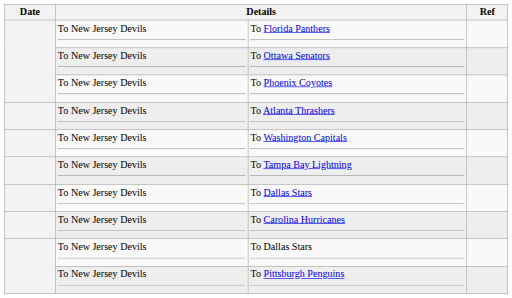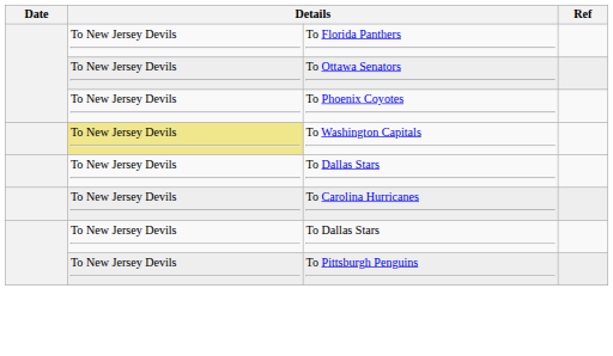 <table class="wikitable plainrowheaders" style="width: 50em;">
 <tr>
 <th scope="col">Date</th>
 <th scope="col" colspan="2">Details</th>
 <th scope="col">Ref</th>
 </tr>
 <tr>
 <th scope="row" rowspan=3></th>
 <td valign="top">To New Jersey Devils <hr></td>
 <td valign="top">To <a href='#'>Florida Panthers</a> <hr></td>
 <td></td>
 </tr>
 <tr bgcolor="#eeeeee">
 <td valign="top">To New Jersey Devils <hr></td>
 <td valign="top">To <a href='#'>Ottawa Senators</a> <hr></td>
 <td></td>
 </tr>
 <tr>
 <td valign="top">To New Jersey Devils <hr></td>
 <td valign="top">To <a href='#'>Phoenix Coyotes</a> <hr></td>
 <td></td>
 </tr>
-<tr bgcolor="#eeeeee">
-<th scope="row"></th>
-<td valign="top">To New Jersey Devils <hr></td>
-<td valign="top">To <a href='#'>Atlanta Thrashers</a> <hr></td>
-<td></td>
-</tr>
 <tr>
 <th scope="row"></th>
-<td valign="top">To New Jersey Devils <hr></td>
+<td valign="top" style="background: khaki;">To New Jersey Devils <hr></td>
 <td valign="top">To <a href='#'>Washington Capitals</a> <hr></td>
-<td></td>
-</tr>
-<tr bgcolor="#eeeeee">
-<th scope="row"></th>
-<td valign="top">To New Jersey Devils <hr></td>
-<td valign="top">To <a href='#'>Tampa Bay Lightning</a> <hr></td>
 <td></td>
 </tr>
 <tr>
 <th scope="row"></th>
 <td valign="top">To New Jersey Devils <hr></td>
 <td valign="top">To <a href='#'>Dallas Stars</a> <hr></td>
 <td></td>
 </tr>
 <tr bgcolor="#eeeeee">
 <th scope="row"></th>
 <td valign="top">To New Jersey Devils <hr></td>
 <td valign="top">To <a href='#'>Carolina Hurricanes</a> <hr></td>
 <td></td>
 </tr>
 <tr>
 <th scope="row" rowspan=2></th>
 <td valign="top">To New Jersey Devils <hr></td>
 <td valign="top">To Dallas Stars <hr></td>
 <td></td>
 </tr>
 <tr bgcolor="#eeeeee">
 <td valign="top">To New Jersey Devils <hr></td>
 <td valign="top">To <a href='#'>Pittsburgh Penguins</a> <hr></td>
 <td></td>
 </tr>
 </table>
